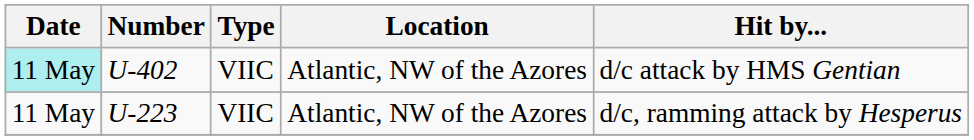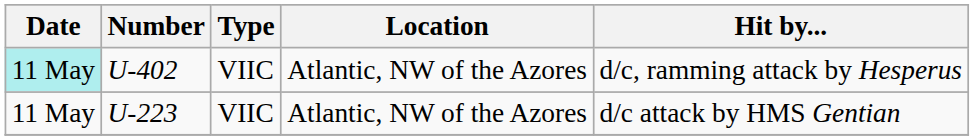 <table class="wikitable" style="margin:1em auto;">
 <tr>
 <th>Date</th>
 <th>Number</th>
 <th>Type</th>
 <th>Location</th>
 <th>Hit by...</th>
 </tr>
 <tr>
 <td style="background: paleturquoise;">11 May</td>
 <td><em>U-402</em></td>
 <td>VIIC</td>
 <td>Atlantic, NW of the Azores</td>
-<td>d/c attack by HMS <em>Gentian</em></td>
+<td>d/c, ramming attack by <em>Hesperus</em></td>
 </tr>
 <tr>
 <td>11 May</td>
 <td><em>U-223</em></td>
 <td>VIIC</td>
 <td>Atlantic, NW of the Azores</td>
-<td>d/c, ramming attack by <em>Hesperus</em></td>
+<td>d/c attack by HMS <em>Gentian</em></td>
 </tr>
 <tr>
 </tr>
 </table>
